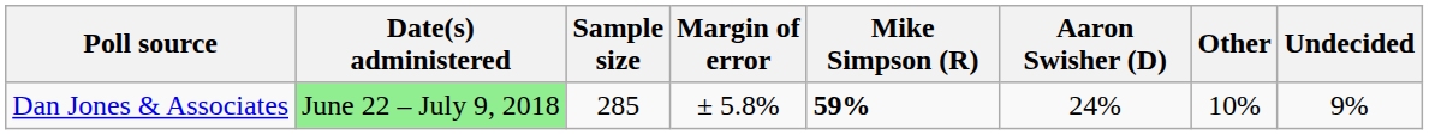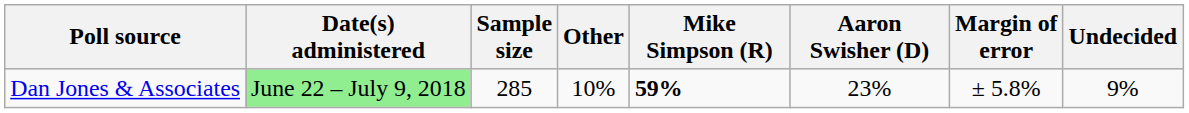 <table class="wikitable">
 <tr>
 <th>Poll source</th>
 <th>Date(s)<br>administered</th>
 <th>Sample<br>size</th>
-<th>Margin of<br>error</th>
+<th>Other</th>
 <th style="width:100px;">Mike<br>Simpson (R)</th>
 <th style="width:100px;">Aaron<br>Swisher (D)</th>
-<th>Other</th>
+<th>Margin of<br>error</th>
 <th>Undecided</th>
 </tr>
 <tr>
 <td><a href='#'>Dan Jones & Associates</a></td>
 <td align=center style="background: lightgreen;">June 22 – July 9, 2018</td>
 <td align=center>285</td>
+<td align=center>10%</td>
+<td><strong>59%</strong></td>
+<td align=center>23%</td>
 <td align=center>± 5.8%</td>
-<td><strong>59%</strong></td>
-<td align=center>24%</td>
-<td align=center>10%</td>
 <td align=center>9%</td>
 </tr>
 </table>
